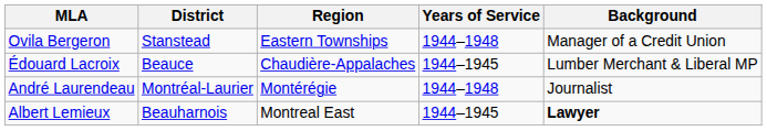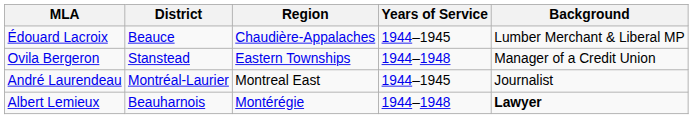 <table class="wikitable">
 <tr>
 <th>MLA</th>
 <th>District</th>
 <th>Region</th>
 <th>Years of Service</th>
 <th>Background</th>
 </tr>
 <tr>
+<td><a href='#'>Édouard Lacroix</a></td>
+<td><a href='#'>Beauce</a></td>
+<td><a href='#'>Chaudière-Appalaches</a></td>
+<td><a href='#'>1944</a>–1945</td>
+<td>Lumber Merchant & Liberal MP</td>
+</tr>
+<tr>
 <td><a href='#'>Ovila Bergeron</a></td>
 <td><a href='#'>Stanstead</a></td>
 <td><a href='#'>Eastern Townships</a></td>
 <td><a href='#'>1944</a>–<a href='#'>1948</a></td>
 <td>Manager of a Credit Union</td>
 </tr>
 <tr>
-<td><a href='#'>Édouard Lacroix</a></td>
-<td><a href='#'>Beauce</a></td>
-<td><a href='#'>Chaudière-Appalaches</a></td>
-<td><a href='#'>1944</a>–1945</td>
-<td>Lumber Merchant & Liberal MP</td>
-</tr>
-<tr>
 <td><a href='#'>André Laurendeau</a></td>
 <td><a href='#'>Montréal-Laurier</a></td>
-<td><a href='#'>Montérégie</a></td>
-<td><a href='#'>1944</a>–<a href='#'>1948</a></td>
+<td>Montreal East</td>
+<td><a href='#'>1944</a>–1945</td>
 <td>Journalist</td>
 </tr>
 <tr>
 <td><a href='#'>Albert Lemieux</a></td>
 <td><a href='#'>Beauharnois</a></td>
-<td>Montreal East</td>
-<td><a href='#'>1944</a>–1945</td>
+<td><a href='#'>Montérégie</a></td>
+<td><a href='#'>1944</a>–<a href='#'>1948</a></td>
 <td><strong>Lawyer</strong></td>
 </tr>
 </table>
